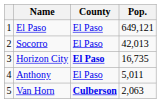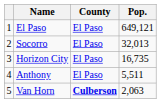 <table class="wikitable sortable">
 <tr>
 <th></th>
 <th>Name</th>
 <th>County</th>
 <th>Pop.</th>
 </tr>
 <tr>
 <td>1</td>
 <td><a href='#'>El Paso</a></td>
 <td><a href='#'>El Paso</a></td>
 <td>649,121</td>
 </tr>
 <tr>
 <td>2</td>
 <td><a href='#'>Socorro</a></td>
 <td><a href='#'>El Paso</a></td>
-<td>42,013</td>
+<td>32,013</td>
 </tr>
 <tr>
 <td>3</td>
 <td><a href='#'>Horizon City</a></td>
-<td><strong><a href='#'>El Paso</a></strong></td>
+<td><a href='#'>El Paso</a></td>
 <td>16,735</td>
 </tr>
 <tr>
 <td>4</td>
 <td><a href='#'>Anthony</a></td>
 <td><a href='#'>El Paso</a></td>
-<td>5,011</td>
+<td>5,511</td>
 </tr>
 <tr>
 <td>5</td>
 <td><a href='#'>Van Horn</a></td>
 <td><strong><a href='#'>Culberson</a></strong></td>
 <td>2,063</td>
 </tr>
 </table>
